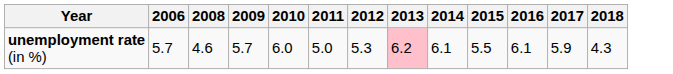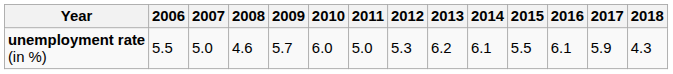 <table class="wikitable">
 <tr>
 <th>Year</th>
 <th>2006</th>
+<th>2007</th>
 <th>2008</th>
 <th>2009</th>
 <th>2010</th>
 <th>2011</th>
 <th>2012</th>
 <th>2013</th>
 <th>2014</th>
 <th>2015</th>
 <th>2016</th>
 <th>2017</th>
 <th>2018</th>
 </tr>
 <tr>
 <td><strong>unemployment rate</strong><br>(in %)</td>
-<td>5.7</td>
+<td>5.5</td>
+<td>5.0</td>
 <td>4.6</td>
 <td>5.7</td>
 <td>6.0</td>
 <td>5.0</td>
 <td>5.3</td>
-<td style="background: pink;">6.2</td>
+<td>6.2</td>
 <td>6.1</td>
 <td>5.5</td>
 <td>6.1</td>
 <td>5.9</td>
 <td>4.3</td>
 </tr>
 </table>
